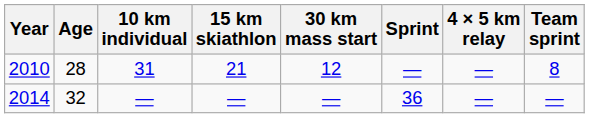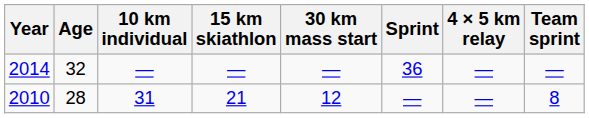 <table class="wikitable" style="text-align: center;">
 <tr>
 <th scope="col">Year</th>
 <th scope="col">Age</th>
 <th scope="col">10 km<br>individual</th>
 <th scope="col">15 km<br>skiathlon</th>
 <th scope="col">30 km<br>mass start</th>
 <th scope="col">Sprint</th>
 <th scope="col">4 × 5 km<br>relay</th>
 <th scope="col">Team<br>sprint</th>
 </tr>
 <tr>
+<td><a href='#'>2014</a></td>
+<td>32</td>
+<td><a href='#'>—</a></td>
+<td><a href='#'>—</a></td>
+<td><a href='#'>—</a></td>
+<td><a href='#'>36</a></td>
+<td><a href='#'>—</a></td>
+<td><a href='#'>—</a></td>
+</tr>
+<tr>
 <td><a href='#'>2010</a></td>
 <td>28</td>
 <td><a href='#'>31</a></td>
 <td><a href='#'>21</a></td>
 <td><a href='#'>12</a></td>
 <td><a href='#'>—</a></td>
 <td><a href='#'>—</a></td>
 <td><a href='#'>8</a></td>
 </tr>
-<tr>
-<td><a href='#'>2014</a></td>
-<td>32</td>
-<td><a href='#'>—</a></td>
-<td><a href='#'>—</a></td>
-<td><a href='#'>—</a></td>
-<td><a href='#'>36</a></td>
-<td><a href='#'>—</a></td>
-<td><a href='#'>—</a></td>
-</tr>
 </table>
